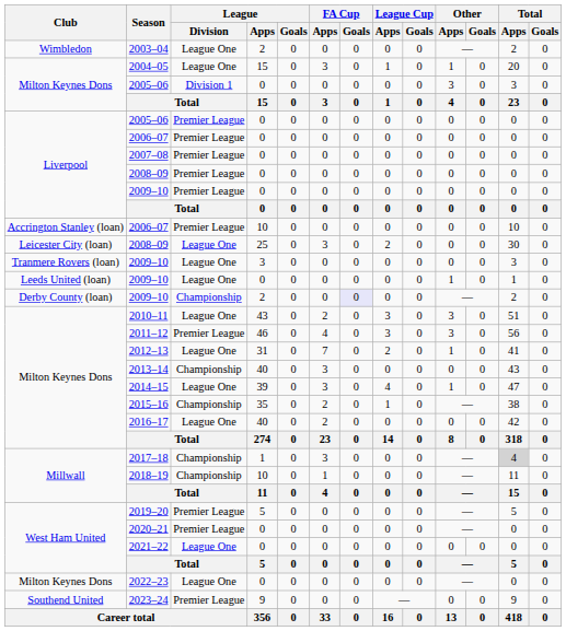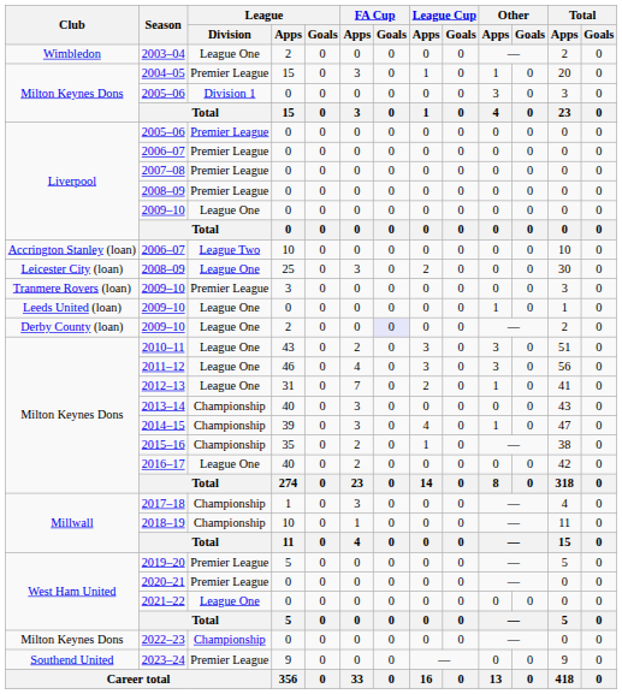 <table class="wikitable" style="text-align:center">
 <tr>
 <th rowspan="2">Club</th>
 <th rowspan="2">Season</th>
 <th colspan="3">League</th>
 <th colspan="2"><a href='#'>FA Cup</a></th>
 <th colspan="2"><a href='#'>League Cup</a></th>
 <th colspan="2">Other</th>
 <th colspan="2">Total</th>
 </tr>
 <tr>
 <th>Division</th>
 <th>Apps</th>
 <th>Goals</th>
 <th>Apps</th>
 <th>Goals</th>
 <th>Apps</th>
 <th>Goals</th>
 <th>Apps</th>
 <th>Goals</th>
 <th>Apps</th>
 <th>Goals</th>
 </tr>
 <tr>
 <td><a href='#'>Wimbledon</a></td>
 <td><a href='#'>2003–04</a></td>
 <td>League One</td>
 <td>2</td>
 <td>0</td>
 <td>0</td>
 <td>0</td>
 <td>0</td>
 <td>0</td>
 <td colspan="2">—</td>
 <td>2</td>
 <td>0</td>
 </tr>
 <tr>
 <td rowspan="3"><a href='#'>Milton Keynes Dons</a></td>
 <td><a href='#'>2004–05</a></td>
-<td>League One</td>
+<td>Premier League</td>
 <td>15</td>
 <td>0</td>
 <td>3</td>
 <td>0</td>
 <td>1</td>
 <td>0</td>
 <td>1</td>
 <td>0</td>
 <td>20</td>
 <td>0</td>
 </tr>
 <tr>
 <td><a href='#'>2005–06</a></td>
 <td><a href='#'>Division 1</a></td>
 <td>0</td>
 <td>0</td>
 <td>0</td>
 <td>0</td>
 <td>0</td>
 <td>0</td>
 <td>3</td>
 <td>0</td>
 <td>3</td>
 <td>0</td>
 </tr>
 <tr>
 <th colspan="2">Total</th>
 <th>15</th>
 <th>0</th>
 <th>3</th>
 <th>0</th>
 <th>1</th>
 <th>0</th>
 <th>4</th>
 <th>0</th>
 <th>23</th>
 <th>0</th>
 </tr>
 <tr>
 <td rowspan="6"><a href='#'>Liverpool</a></td>
 <td><a href='#'>2005–06</a></td>
 <td><a href='#'>Premier League</a></td>
 <td>0</td>
 <td>0</td>
 <td>0</td>
 <td>0</td>
 <td>0</td>
 <td>0</td>
 <td>0</td>
 <td>0</td>
 <td>0</td>
 <td>0</td>
 </tr>
 <tr>
 <td><a href='#'>2006–07</a></td>
 <td>Premier League</td>
 <td>0</td>
 <td>0</td>
 <td>0</td>
 <td>0</td>
 <td>0</td>
 <td>0</td>
 <td>0</td>
 <td>0</td>
 <td>0</td>
 <td>0</td>
 </tr>
 <tr>
 <td><a href='#'>2007–08</a></td>
 <td>Premier League</td>
 <td>0</td>
 <td>0</td>
 <td>0</td>
 <td>0</td>
 <td>0</td>
 <td>0</td>
 <td>0</td>
 <td>0</td>
 <td>0</td>
 <td>0</td>
 </tr>
 <tr>
 <td><a href='#'>2008–09</a></td>
 <td>Premier League</td>
 <td>0</td>
 <td>0</td>
 <td>0</td>
 <td>0</td>
 <td>0</td>
 <td>0</td>
 <td>0</td>
 <td>0</td>
 <td>0</td>
 <td>0</td>
 </tr>
 <tr>
 <td><a href='#'>2009–10</a></td>
-<td>Premier League</td>
+<td>League One</td>
 <td>0</td>
 <td>0</td>
 <td>0</td>
 <td>0</td>
 <td>0</td>
 <td>0</td>
 <td>0</td>
 <td>0</td>
 <td>0</td>
 <td>0</td>
 </tr>
 <tr>
 <th colspan="2">Total</th>
 <th>0</th>
 <th>0</th>
 <th>0</th>
 <th>0</th>
 <th>0</th>
 <th>0</th>
 <th>0</th>
 <th>0</th>
 <th>0</th>
 <th>0</th>
 </tr>
 <tr>
 <td><a href='#'>Accrington Stanley</a> (loan)</td>
 <td><a href='#'>2006–07</a></td>
-<td>Premier League</td>
+<td><a href='#'>League Two</a></td>
 <td>10</td>
 <td>0</td>
 <td>0</td>
 <td>0</td>
 <td>0</td>
 <td>0</td>
 <td>0</td>
 <td>0</td>
 <td>10</td>
 <td>0</td>
 </tr>
 <tr>
 <td><a href='#'>Leicester City</a> (loan)</td>
 <td><a href='#'>2008–09</a></td>
 <td><a href='#'>League One</a></td>
 <td>25</td>
 <td>0</td>
 <td>3</td>
 <td>0</td>
 <td>2</td>
 <td>0</td>
 <td>0</td>
 <td>0</td>
 <td>30</td>
 <td>0</td>
 </tr>
 <tr>
 <td><a href='#'>Tranmere Rovers</a> (loan)</td>
 <td><a href='#'>2009–10</a></td>
-<td>League One</td>
+<td>Premier League</td>
 <td>3</td>
 <td>0</td>
 <td>0</td>
 <td>0</td>
 <td>0</td>
 <td>0</td>
 <td>0</td>
 <td>0</td>
 <td>3</td>
 <td>0</td>
 </tr>
 <tr>
 <td><a href='#'>Leeds United</a> (loan)</td>
 <td><a href='#'>2009–10</a></td>
 <td>League One</td>
 <td>0</td>
 <td>0</td>
 <td>0</td>
 <td>0</td>
 <td>0</td>
 <td>0</td>
 <td>1</td>
 <td>0</td>
 <td>1</td>
 <td>0</td>
 </tr>
 <tr>
 <td><a href='#'>Derby County</a> (loan)</td>
 <td><a href='#'>2009–10</a></td>
-<td><a href='#'>Championship</a></td>
+<td>League One</td>
 <td>2</td>
 <td>0</td>
 <td>0</td>
 <td style="background: lavender;">0</td>
 <td>0</td>
 <td>0</td>
 <td colspan="2">—</td>
 <td>2</td>
 <td>0</td>
 </tr>
 <tr>
 <td rowspan="8">Milton Keynes Dons</td>
 <td><a href='#'>2010–11</a></td>
 <td>League One</td>
 <td>43</td>
 <td>0</td>
 <td>2</td>
 <td>0</td>
 <td>3</td>
 <td>0</td>
 <td>3</td>
 <td>0</td>
 <td>51</td>
 <td>0</td>
 </tr>
 <tr>
 <td><a href='#'>2011–12</a></td>
-<td>Premier League</td>
+<td>League One</td>
 <td>46</td>
 <td>0</td>
 <td>4</td>
 <td>0</td>
 <td>3</td>
 <td>0</td>
 <td>3</td>
 <td>0</td>
 <td>56</td>
 <td>0</td>
 </tr>
 <tr>
 <td><a href='#'>2012–13</a></td>
 <td>League One</td>
 <td>31</td>
 <td>0</td>
 <td>7</td>
 <td>0</td>
 <td>2</td>
 <td>0</td>
 <td>1</td>
 <td>0</td>
 <td>41</td>
 <td>0</td>
 </tr>
 <tr>
 <td><a href='#'>2013–14</a></td>
 <td>Championship</td>
 <td>40</td>
 <td>0</td>
 <td>3</td>
 <td>0</td>
 <td>0</td>
 <td>0</td>
 <td>0</td>
 <td>0</td>
 <td>43</td>
 <td>0</td>
 </tr>
 <tr>
 <td><a href='#'>2014–15</a></td>
-<td>League One</td>
+<td>Championship</td>
 <td>39</td>
 <td>0</td>
 <td>3</td>
 <td>0</td>
 <td>4</td>
 <td>0</td>
 <td>1</td>
 <td>0</td>
 <td>47</td>
 <td>0</td>
 </tr>
 <tr>
 <td><a href='#'>2015–16</a></td>
 <td>Championship</td>
 <td>35</td>
 <td>0</td>
 <td>2</td>
 <td>0</td>
 <td>1</td>
 <td>0</td>
 <td colspan="2">—</td>
 <td>38</td>
 <td>0</td>
 </tr>
 <tr>
 <td><a href='#'>2016–17</a></td>
 <td>League One</td>
 <td>40</td>
 <td>0</td>
 <td>2</td>
 <td>0</td>
 <td>0</td>
 <td>0</td>
 <td>0</td>
 <td>0</td>
 <td>42</td>
 <td>0</td>
 </tr>
 <tr>
 <th colspan="2">Total</th>
 <th>274</th>
 <th>0</th>
 <th>23</th>
 <th>0</th>
 <th>14</th>
 <th>0</th>
 <th>8</th>
 <th>0</th>
 <th>318</th>
 <th>0</th>
 </tr>
 <tr>
 <td rowspan="3"><a href='#'>Millwall</a></td>
 <td><a href='#'>2017–18</a></td>
 <td>Championship</td>
 <td>1</td>
 <td>0</td>
 <td>3</td>
 <td>0</td>
 <td>0</td>
 <td>0</td>
 <td colspan="2">—</td>
-<td style="background: lightgrey;">4</td>
+<td>4</td>
 <td>0</td>
 </tr>
 <tr>
 <td><a href='#'>2018–19</a></td>
 <td>Championship</td>
 <td>10</td>
 <td>0</td>
 <td>1</td>
 <td>0</td>
 <td>0</td>
 <td>0</td>
 <td colspan="2">—</td>
 <td>11</td>
 <td>0</td>
 </tr>
 <tr>
 <th colspan="2">Total</th>
 <th>11</th>
 <th>0</th>
 <th>4</th>
 <th>0</th>
 <th>0</th>
 <th>0</th>
 <th colspan="2">—</th>
 <th>15</th>
 <th>0</th>
 </tr>
 <tr>
 <td rowspan="4"><a href='#'>West Ham United</a></td>
 <td><a href='#'>2019–20</a></td>
 <td>Premier League</td>
 <td>5</td>
 <td>0</td>
 <td>0</td>
 <td>0</td>
 <td>0</td>
 <td>0</td>
 <td colspan="2">—</td>
 <td>5</td>
 <td>0</td>
 </tr>
 <tr>
 <td><a href='#'>2020–21</a></td>
 <td>Premier League</td>
 <td>0</td>
 <td>0</td>
 <td>0</td>
 <td>0</td>
 <td>0</td>
 <td>0</td>
 <td colspan="2">—</td>
 <td>0</td>
 <td>0</td>
 </tr>
 <tr>
 <td><a href='#'>2021–22</a></td>
 <td><a href='#'>League One</a></td>
 <td>0</td>
 <td>0</td>
 <td>0</td>
 <td>0</td>
 <td>0</td>
 <td>0</td>
 <td>0</td>
 <td>0</td>
 <td>0</td>
 <td>0</td>
 </tr>
 <tr>
 <th colspan="2">Total</th>
 <th>5</th>
 <th>0</th>
 <th>0</th>
 <th>0</th>
 <th>0</th>
 <th>0</th>
 <th colspan="2">—</th>
 <th>5</th>
 <th>0</th>
 </tr>
 <tr>
 <td>Milton Keynes Dons</td>
 <td><a href='#'>2022–23</a></td>
-<td>League One</td>
+<td><a href='#'>Championship</a></td>
 <td>0</td>
 <td>0</td>
 <td>0</td>
 <td>0</td>
 <td>0</td>
 <td>0</td>
 <td colspan="2">—</td>
 <td>0</td>
 <td>0</td>
 </tr>
 <tr>
 <td><a href='#'>Southend United</a></td>
 <td><a href='#'>2023–24</a></td>
 <td>Premier League</td>
 <td>9</td>
 <td>0</td>
 <td>0</td>
 <td>0</td>
 <td colspan="2">—</td>
 <td>0</td>
 <td>0</td>
 <td>9</td>
 <td>0</td>
 </tr>
 <tr>
 <th colspan="3">Career total</th>
 <th>356</th>
 <th>0</th>
 <th>33</th>
 <th>0</th>
 <th>16</th>
 <th>0</th>
 <th>13</th>
 <th>0</th>
 <th>418</th>
 <th>0</th>
 </tr>
 </table>
